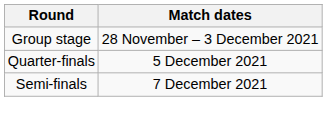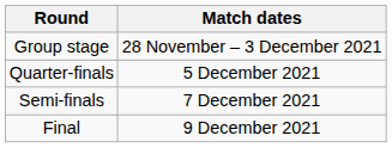 <table class="wikitable" style="text-align:center">
 <tr>
 <th>Round</th>
 <th>Match dates</th>
 </tr>
 <tr>
 <td>Group stage</td>
 <td>28 November – 3 December 2021</td>
 </tr>
 <tr>
 <td>Quarter-finals</td>
 <td>5 December 2021</td>
 </tr>
 <tr>
 <td>Semi-finals</td>
 <td>7 December 2021</td>
 </tr>
+<tr>
+<td>Final</td>
+<td>9 December 2021</td>
+</tr>
 </table>
